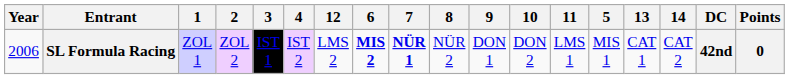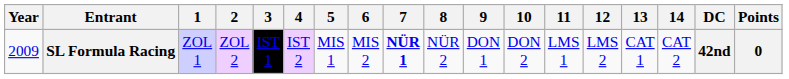 <table class="wikitable" style="text-align:center; font-size:85%">
 <tr>
 <th>Year</th>
 <th>Entrant</th>
 <th>1</th>
 <th>2</th>
 <th>3</th>
 <th>4</th>
-<th>12</th>
+<th>5</th>
 <th>6</th>
 <th>7</th>
 <th>8</th>
 <th>9</th>
 <th>10</th>
 <th>11</th>
-<th>5</th>
+<th>12</th>
 <th>13</th>
 <th>14</th>
 <th>DC</th>
 <th>Points</th>
 </tr>
 <tr>
-<td><a href='#'>2006</a></td>
+<td><a href='#'>2009</a></td>
 <th nowrap>SL Formula Racing</th>
 <td style="background:#cfcfff;"><a href='#'>ZOL<br>1</a><br></td>
 <td style="background:#efcfff;"><a href='#'>ZOL<br>2</a><br></td>
 <td style="background:#000000;color:white"><a href='#'><span>IST<br>1</span></a><br></td>
 <td style="background:#efcfff;"><a href='#'>IST<br>2</a><br></td>
-<td><a href='#'>LMS<br>2</a></td>
-<td><strong><a href='#'>MIS<br>2</a></strong></td>
+<td><a href='#'>MIS<br>1</a></td>
+<td><a href='#'>MIS<br>2</a></td>
 <td><strong><a href='#'>NÜR<br>1</a></strong></td>
 <td><a href='#'>NÜR<br>2</a></td>
 <td><a href='#'>DON<br>1</a></td>
 <td><a href='#'>DON<br>2</a></td>
 <td><a href='#'>LMS<br>1</a></td>
-<td><a href='#'>MIS<br>1</a></td>
+<td><a href='#'>LMS<br>2</a></td>
 <td><a href='#'>CAT<br>1</a></td>
 <td><a href='#'>CAT<br>2</a></td>
 <th>42nd</th>
 <th>0</th>
 </tr>
 </table>
